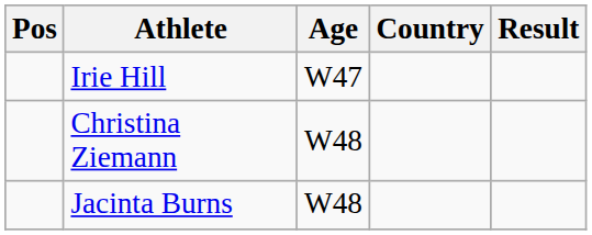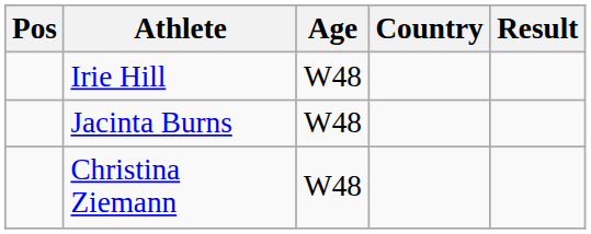 <table class="wikitable"  style="text-align:center; width:50%;">
 <tr>
 <th>Pos</th>
 <th>Athlete</th>
 <th>Age</th>
 <th>Country</th>
 <th>Result</th>
 </tr>
 <tr>
 <td align=center></td>
 <td align=left><a href='#'>Irie Hill</a></td>
-<td align=left>W47</td>
-<td align=left></td>
-<td></td>
-</tr>
-<tr>
-<td align=center></td>
-<td align=left><a href='#'>Christina Ziemann</a></td>
 <td align=left>W48</td>
 <td align=left></td>
 <td></td>
 </tr>
 <tr>
 <td align=center></td>
 <td align=left><a href='#'>Jacinta Burns</a></td>
 <td align=left>W48</td>
 <td align=left></td>
 <td></td>
 </tr>
+<tr>
+<td align=center></td>
+<td align=left><a href='#'>Christina Ziemann</a></td>
+<td align=left>W48</td>
+<td align=left></td>
+<td></td>
+</tr>
 </table>
